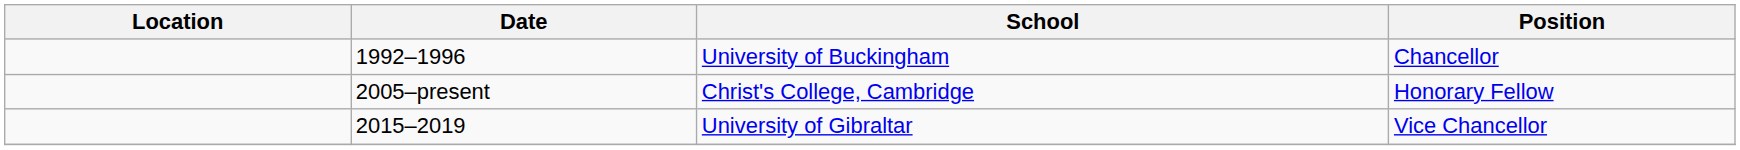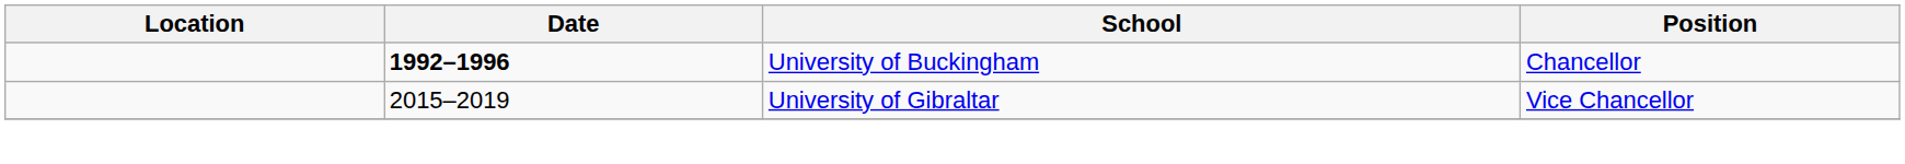 <table class="wikitable" style="width:100%;">
 <tr>
 <th style="width:20%;">Location</th>
 <th style="width:20%;">Date</th>
 <th style="width:40%;">School</th>
 <th style="width:20%;">Position</th>
 </tr>
 <tr>
 <td></td>
-<td>1992–1996</td>
+<td><strong>1992–1996</strong></td>
 <td><a href='#'>University of Buckingham</a></td>
 <td><a href='#'>Chancellor</a></td>
-</tr>
-<tr>
-<td></td>
-<td>2005–present</td>
-<td><a href='#'>Christ's College, Cambridge</a></td>
-<td><a href='#'>Honorary Fellow</a></td>
 </tr>
 <tr>
 <td></td>
 <td>2015–2019</td>
 <td><a href='#'>University of Gibraltar</a></td>
 <td><a href='#'>Vice Chancellor</a></td>
 </tr>
 <tr>
 </tr>
 </table>
